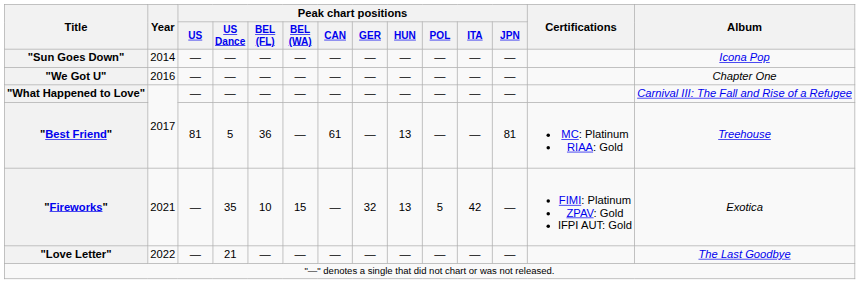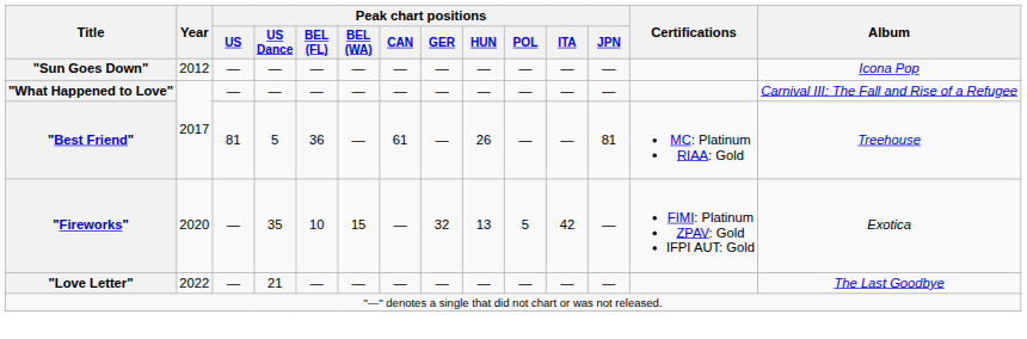 <table class="wikitable plainrowheaders" style="text-align:center;">
 <tr>
 <th scope="col" rowspan="2">Title</th>
 <th scope="col" rowspan="2">Year</th>
 <th scope="col" colspan="10">Peak chart positions</th>
 <th scope="col" rowspan="2">Certifications</th>
 <th scope="col" rowspan="2">Album</th>
 </tr>
 <tr>
 <th scope="col" style="width:3em;font-size:90%;"><a href='#'>US</a><br></th>
 <th scope="col" style="width:3em;font-size:90%;"><a href='#'>US Dance</a><br></th>
 <th scope="col" style="width:3em;font-size:90%;"><a href='#'>BEL (FL)</a><br></th>
 <th scope="col" style="width:3em;font-size:90%;"><a href='#'>BEL (WA)</a><br></th>
 <th scope="col" style="width:3em;font-size:90%;"><a href='#'>CAN</a><br></th>
 <th scope="col" style="width:3em;font-size:90%;"><a href='#'>GER</a><br></th>
 <th scope="col" style="width:3em;font-size:90%;"><a href='#'>HUN</a><br></th>
 <th scope="col" style="width:3em;font-size:90%;"><a href='#'>POL</a><br></th>
 <th scope="col" style="width:3em;font-size:90%;"><a href='#'>ITA</a><br></th>
 <th scope="col" style="width:3em;font-size:90%;"><a href='#'>JPN</a><br></th>
 </tr>
 <tr>
 <th scope="row">"Sun Goes Down"<br></th>
-<td>2014</td>
+<td>2012</td>
 <td>—</td>
 <td>—</td>
 <td>—</td>
 <td>—</td>
 <td>—</td>
 <td>—</td>
 <td>—</td>
 <td>—</td>
 <td>—</td>
 <td>—</td>
 <td></td>
 <td><em><a href='#'>Icona Pop</a></em></td>
-</tr>
-<tr>
-<th scope="row">"We Got U"<br></th>
-<td>2016</td>
-<td>—</td>
-<td>—</td>
-<td>—</td>
-<td>—</td>
-<td>—</td>
-<td>—</td>
-<td>—</td>
-<td>—</td>
-<td>—</td>
-<td>—</td>
-<td></td>
-<td><em>Chapter One</em></td>
 </tr>
 <tr>
 <th scope="row">"What Happened to Love"<br></th>
 <td rowspan="2">2017</td>
 <td>—</td>
 <td>—</td>
 <td>—</td>
 <td>—</td>
 <td>—</td>
 <td>—</td>
 <td>—</td>
 <td>—</td>
 <td>—</td>
 <td>—</td>
 <td></td>
 <td><em><a href='#'>Carnival III: The Fall and Rise of a Refugee</a></em></td>
 </tr>
 <tr>
 <th scope="row">"<a href='#'>Best Friend</a>"<br></th>
 <td>81</td>
 <td>5</td>
 <td>36</td>
 <td>—</td>
 <td>61</td>
 <td>—</td>
-<td>13</td>
+<td>26</td>
 <td>—</td>
 <td>—</td>
 <td>81</td>
 <td><br><ul><li><a href='#'>MC</a>: Platinum</li><li><a href='#'>RIAA</a>: Gold</li></ul></td>
 <td><em><a href='#'>Treehouse</a></em></td>
 </tr>
 <tr>
 <th scope="row">"<a href='#'>Fireworks</a>"<br></th>
-<td>2021</td>
+<td>2020</td>
 <td>—</td>
 <td>35</td>
 <td>10</td>
 <td>15</td>
 <td>—</td>
 <td>32</td>
 <td>13</td>
 <td>5</td>
 <td>42</td>
 <td>—</td>
 <td><br><ul><li><a href='#'>FIMI</a>: Platinum</li><li><a href='#'>ZPAV</a>: Gold</li><li>IFPI AUT: Gold</li></ul></td>
 <td><em>Exotica</em></td>
 </tr>
 <tr>
 <th scope="row">"Love Letter"<br></th>
 <td>2022</td>
 <td>—</td>
 <td>21</td>
 <td>—</td>
 <td>—</td>
 <td>—</td>
 <td>—</td>
 <td>—</td>
 <td>—</td>
 <td>—</td>
 <td>—</td>
 <td></td>
 <td><em><a href='#'>The Last Goodbye</a></em></td>
 </tr>
 <tr>
 <td colspan="14" style="font-size:85%">"—" denotes a single that did not chart or was not released.</td>
 </tr>
 </table>
